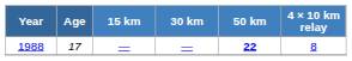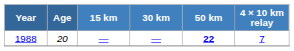 <table class="wikitable" style="font-size:95%; text-align:center; border:grey solid 1px; border-collapse:collapse; background:#ffffff;">
 <tr>
 <th style="background-color:#369; color:white; width:60px;"> Year </th>
 <th style="background-color:#369; color:white; width:40px;"> Age </th>
 <th style="background-color:#4180be; color:white; width:75px;"> 15 km </th>
 <th style="background-color:#4180be; color:white; width:75px;"> 30 km </th>
 <th style="background-color:#4180be; color:white; width:75px;"> 50 km </th>
 <th style="background-color:#4180be; color:white; width:75px;"> 4 × 10 km <br> relay </th>
 </tr>
 <tr>
 <td><a href='#'>1988</a></td>
-<td><em>17</em></td>
+<td><em>20</em></td>
 <td><a href='#'>—</a></td>
 <td><a href='#'>—</a></td>
 <td><strong><a href='#'>22</a></strong></td>
-<td><a href='#'>8</a></td>
+<td><a href='#'>7</a></td>
 </tr>
 <tr>
 </tr>
 </table>
